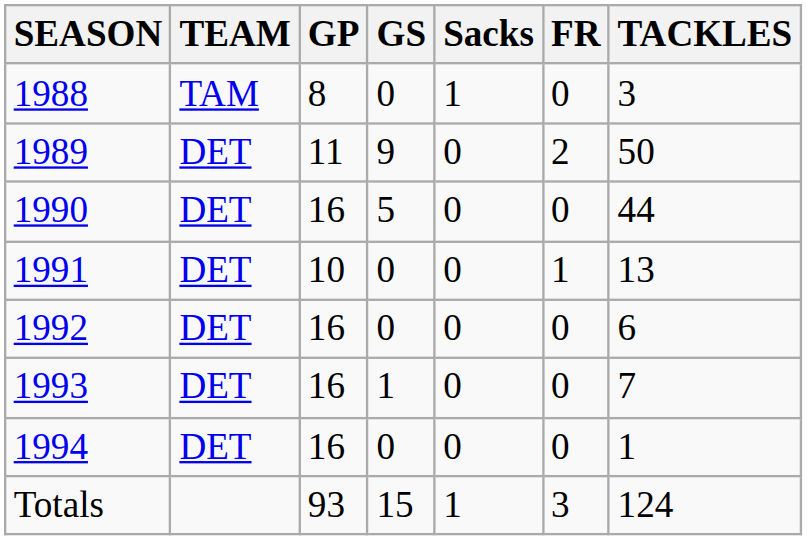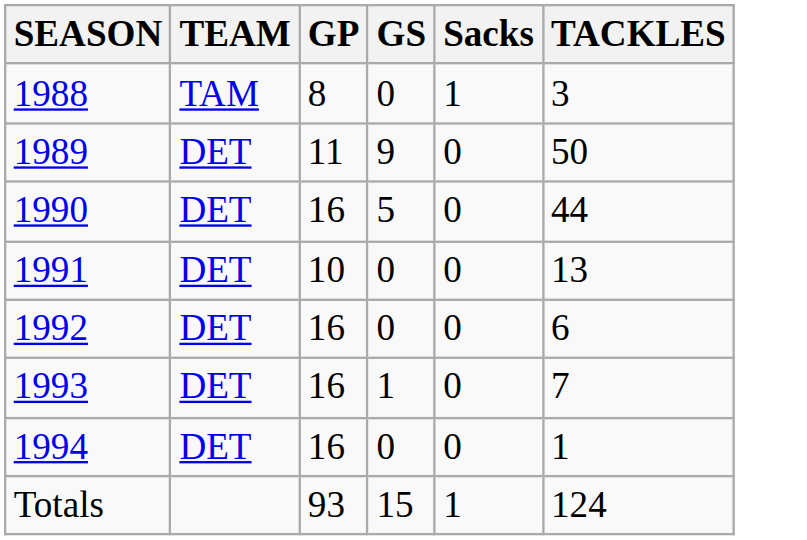 <table class="wikitable">
 <tr>
 <th>SEASON</th>
 <th>TEAM</th>
 <th>GP</th>
 <th>GS</th>
 <th>Sacks</th>
-<th>FR</th>
 <th>TACKLES</th>
 </tr>
 <tr>
 <td><a href='#'>1988</a></td>
 <td><a href='#'>TAM</a></td>
 <td>8</td>
 <td>0</td>
 <td>1</td>
-<td>0</td>
 <td>3</td>
 </tr>
 <tr>
 <td><a href='#'>1989</a></td>
 <td><a href='#'>DET</a></td>
 <td>11</td>
 <td>9</td>
 <td>0</td>
-<td>2</td>
 <td>50</td>
 </tr>
 <tr>
 <td><a href='#'>1990</a></td>
 <td><a href='#'>DET</a></td>
 <td>16</td>
 <td>5</td>
-<td>0</td>
 <td>0</td>
 <td>44</td>
 </tr>
 <tr>
 <td><a href='#'>1991</a></td>
 <td><a href='#'>DET</a></td>
 <td>10</td>
 <td>0</td>
 <td>0</td>
-<td>1</td>
 <td>13</td>
 </tr>
 <tr>
 <td><a href='#'>1992</a></td>
 <td><a href='#'>DET</a></td>
 <td>16</td>
-<td>0</td>
 <td>0</td>
 <td>0</td>
 <td>6</td>
 </tr>
 <tr>
 <td><a href='#'>1993</a></td>
 <td><a href='#'>DET</a></td>
 <td>16</td>
 <td>1</td>
 <td>0</td>
-<td>0</td>
 <td>7</td>
 </tr>
 <tr>
 <td><a href='#'>1994</a></td>
 <td><a href='#'>DET</a></td>
 <td>16</td>
-<td>0</td>
 <td>0</td>
 <td>0</td>
 <td>1</td>
 </tr>
 <tr>
 <td>Totals</td>
 <td></td>
 <td>93</td>
 <td>15</td>
 <td>1</td>
-<td>3</td>
 <td>124</td>
 </tr>
 </table>
